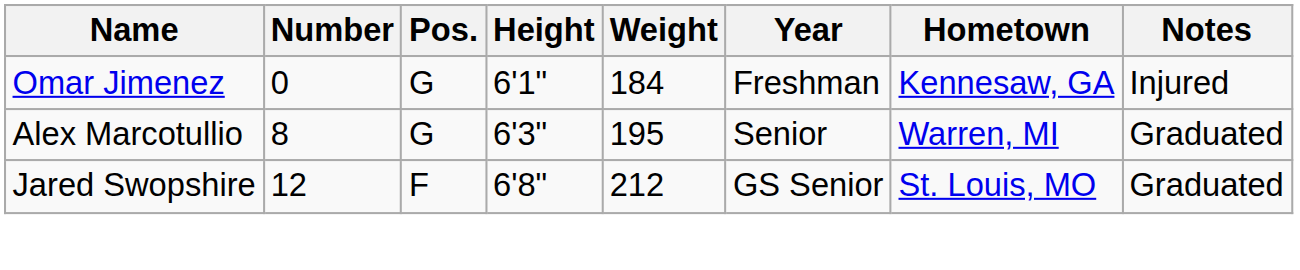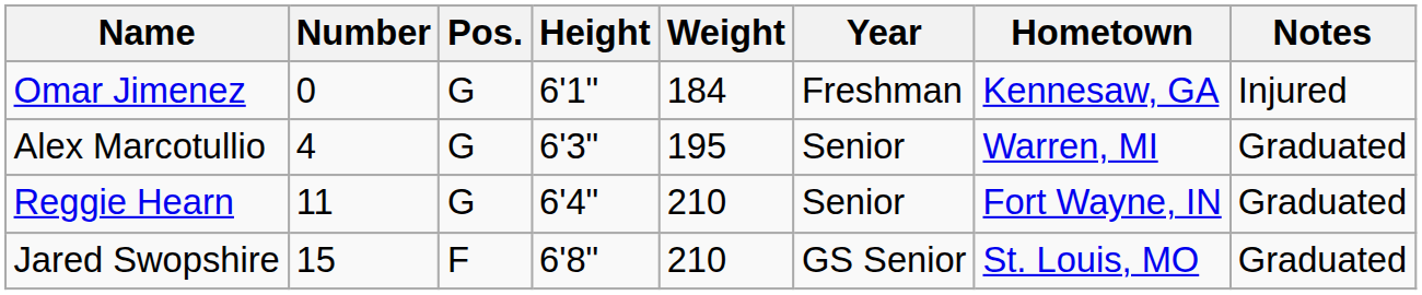 <table class="wikitable sortable" border="1">
 <tr>
 <th>Name</th>
 <th>Number</th>
 <th>Pos.</th>
 <th>Height</th>
 <th>Weight</th>
 <th>Year</th>
 <th>Hometown</th>
 <th class="unsortable">Notes</th>
 </tr>
 <tr>
 <td><a href='#'>Omar Jimenez</a></td>
 <td>0</td>
 <td>G</td>
 <td>6'1"</td>
 <td>184</td>
 <td>Freshman</td>
 <td><a href='#'>Kennesaw, GA</a></td>
 <td>Injured</td>
 </tr>
 <tr>
 <td>Alex Marcotullio</td>
-<td>8</td>
+<td>4</td>
 <td>G</td>
 <td>6'3"</td>
 <td>195</td>
 <td>Senior</td>
 <td><a href='#'>Warren, MI</a></td>
 <td>Graduated</td>
 </tr>
 <tr>
+<td><a href='#'>Reggie Hearn</a></td>
+<td>11</td>
+<td>G</td>
+<td>6'4"</td>
+<td>210</td>
+<td>Senior</td>
+<td><a href='#'>Fort Wayne, IN</a></td>
+<td>Graduated</td>
+</tr>
+<tr>
 <td>Jared Swopshire</td>
-<td>12</td>
+<td>15</td>
 <td>F</td>
 <td>6'8"</td>
-<td>212</td>
+<td>210</td>
 <td>GS Senior</td>
 <td><a href='#'>St. Louis, MO</a></td>
 <td>Graduated</td>
 </tr>
 </table>
